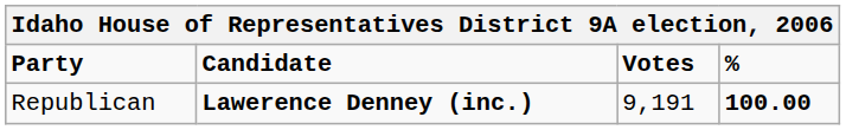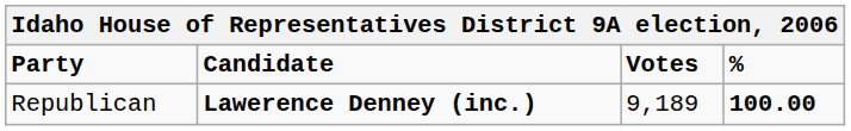 <table class="wikitable">
 <tr>
 <th colspan="4">Idaho House of Representatives District 9A election, 2006</th>
 </tr>
 <tr>
 <td><strong>Party</strong></td>
 <td><strong>Candidate</strong></td>
 <td><strong>Votes</strong></td>
 <td><strong>%</strong></td>
 </tr>
 <tr>
 <td>Republican</td>
 <td><strong>Lawerence Denney (inc.)</strong></td>
-<td>9,191</td>
+<td>9,189</td>
 <td><strong>100.00</strong></td>
 </tr>
 </table>
